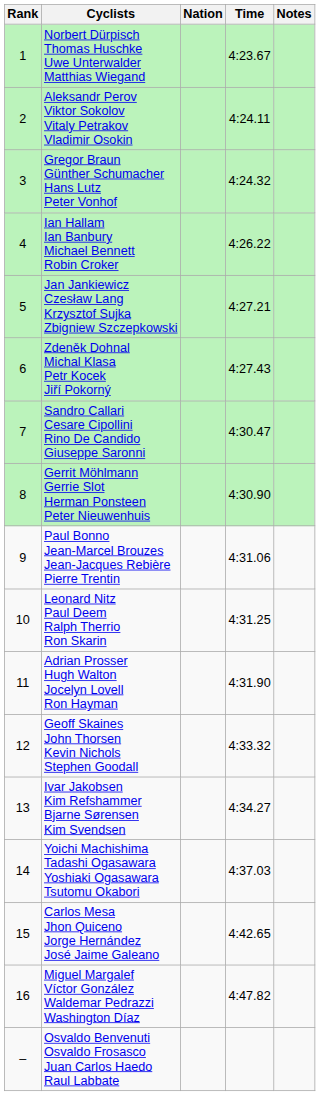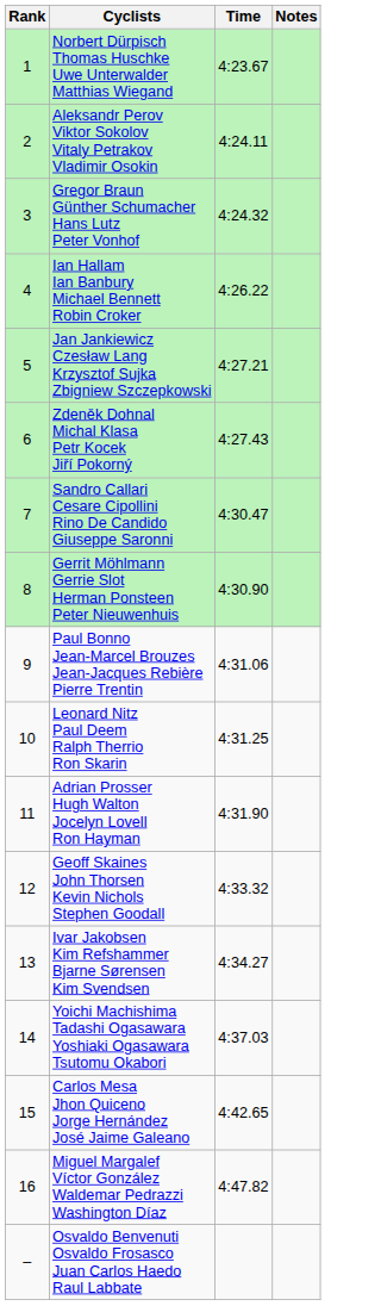 <table class="wikitable sortable" style=text-align:center>
 <tr>
 <th>Rank</th>
 <th>Cyclists</th>
-<th>Nation</th>
 <th>Time</th>
 <th>Notes</th>
 </tr>
 <tr bgcolor=bbf3bb>
 <td>1</td>
 <td align=left><a href='#'>Norbert Dürpisch</a><br><a href='#'>Thomas Huschke</a><br><a href='#'>Uwe Unterwalder</a><br><a href='#'>Matthias Wiegand</a></td>
-<td align=left></td>
 <td>4:23.67</td>
 <td></td>
 </tr>
 <tr bgcolor=bbf3bb>
 <td>2</td>
 <td align=left><a href='#'>Aleksandr Perov</a><br><a href='#'>Viktor Sokolov</a><br><a href='#'>Vitaly Petrakov</a><br><a href='#'>Vladimir Osokin</a></td>
-<td align=left></td>
 <td>4:24.11</td>
 <td></td>
 </tr>
 <tr bgcolor=bbf3bb>
 <td>3</td>
 <td align=left><a href='#'>Gregor Braun</a><br><a href='#'>Günther Schumacher</a><br><a href='#'>Hans Lutz</a><br><a href='#'>Peter Vonhof</a></td>
-<td align=left></td>
 <td>4:24.32</td>
 <td></td>
 </tr>
 <tr bgcolor=bbf3bb>
 <td>4</td>
 <td align=left><a href='#'>Ian Hallam</a><br><a href='#'>Ian Banbury</a><br><a href='#'>Michael Bennett</a><br><a href='#'>Robin Croker</a></td>
-<td align=left></td>
 <td>4:26.22</td>
 <td></td>
 </tr>
 <tr bgcolor=bbf3bb>
 <td>5</td>
 <td align=left><a href='#'>Jan Jankiewicz</a><br><a href='#'>Czesław Lang</a><br><a href='#'>Krzysztof Sujka</a><br><a href='#'>Zbigniew Szczepkowski</a></td>
-<td align=left></td>
 <td>4:27.21</td>
 <td></td>
 </tr>
 <tr bgcolor=bbf3bb>
 <td>6</td>
 <td align=left><a href='#'>Zdeněk Dohnal</a><br><a href='#'>Michal Klasa</a><br><a href='#'>Petr Kocek</a><br><a href='#'>Jiří Pokorný</a></td>
-<td align=left></td>
 <td>4:27.43</td>
 <td></td>
 </tr>
 <tr bgcolor=bbf3bb>
 <td>7</td>
 <td align=left><a href='#'>Sandro Callari</a><br><a href='#'>Cesare Cipollini</a><br><a href='#'>Rino De Candido</a><br><a href='#'>Giuseppe Saronni</a></td>
-<td align=left></td>
 <td>4:30.47</td>
 <td></td>
 </tr>
 <tr bgcolor=bbf3bb>
 <td>8</td>
 <td align=left><a href='#'>Gerrit Möhlmann</a><br><a href='#'>Gerrie Slot</a><br><a href='#'>Herman Ponsteen</a><br><a href='#'>Peter Nieuwenhuis</a></td>
-<td align=left></td>
 <td>4:30.90</td>
 <td></td>
 </tr>
 <tr>
 <td>9</td>
 <td align=left><a href='#'>Paul Bonno</a><br><a href='#'>Jean-Marcel Brouzes</a><br><a href='#'>Jean-Jacques Rebière</a><br><a href='#'>Pierre Trentin</a></td>
-<td align=left></td>
 <td>4:31.06</td>
 <td></td>
 </tr>
 <tr>
 <td>10</td>
 <td align=left><a href='#'>Leonard Nitz</a><br><a href='#'>Paul Deem</a><br><a href='#'>Ralph Therrio</a><br><a href='#'>Ron Skarin</a></td>
-<td align=left></td>
 <td>4:31.25</td>
 <td></td>
 </tr>
 <tr>
 <td>11</td>
 <td align=left><a href='#'>Adrian Prosser</a><br><a href='#'>Hugh Walton</a><br><a href='#'>Jocelyn Lovell</a><br><a href='#'>Ron Hayman</a></td>
-<td align=left></td>
 <td>4:31.90</td>
 <td></td>
 </tr>
 <tr>
 <td>12</td>
 <td align=left><a href='#'>Geoff Skaines</a><br><a href='#'>John Thorsen</a><br><a href='#'>Kevin Nichols</a><br><a href='#'>Stephen Goodall</a></td>
-<td align=left></td>
 <td>4:33.32</td>
 <td></td>
 </tr>
 <tr>
 <td>13</td>
 <td align=left><a href='#'>Ivar Jakobsen</a><br><a href='#'>Kim Refshammer</a><br><a href='#'>Bjarne Sørensen</a><br><a href='#'>Kim Svendsen</a></td>
-<td align=left></td>
 <td>4:34.27</td>
 <td></td>
 </tr>
 <tr>
 <td>14</td>
 <td align=left><a href='#'>Yoichi Machishima</a><br><a href='#'>Tadashi Ogasawara</a><br><a href='#'>Yoshiaki Ogasawara</a><br><a href='#'>Tsutomu Okabori</a></td>
-<td align=left></td>
 <td>4:37.03</td>
 <td></td>
 </tr>
 <tr>
 <td>15</td>
 <td align=left><a href='#'>Carlos Mesa</a><br><a href='#'>Jhon Quiceno</a><br><a href='#'>Jorge Hernández</a><br><a href='#'>José Jaime Galeano</a></td>
-<td align=left></td>
 <td>4:42.65</td>
 <td></td>
 </tr>
 <tr>
 <td>16</td>
 <td align=left><a href='#'>Miguel Margalef</a><br><a href='#'>Víctor González</a><br><a href='#'>Waldemar Pedrazzi</a><br><a href='#'>Washington Díaz</a></td>
-<td align=left></td>
 <td>4:47.82</td>
 <td></td>
 </tr>
 <tr>
 <td data-sort-value=17>–</td>
 <td align=left><a href='#'>Osvaldo Benvenuti</a><br><a href='#'>Osvaldo Frosasco</a><br><a href='#'>Juan Carlos Haedo</a><br><a href='#'>Raul Labbate</a></td>
-<td align=left></td>
 <td></td>
 <td></td>
 </tr>
 </table>
